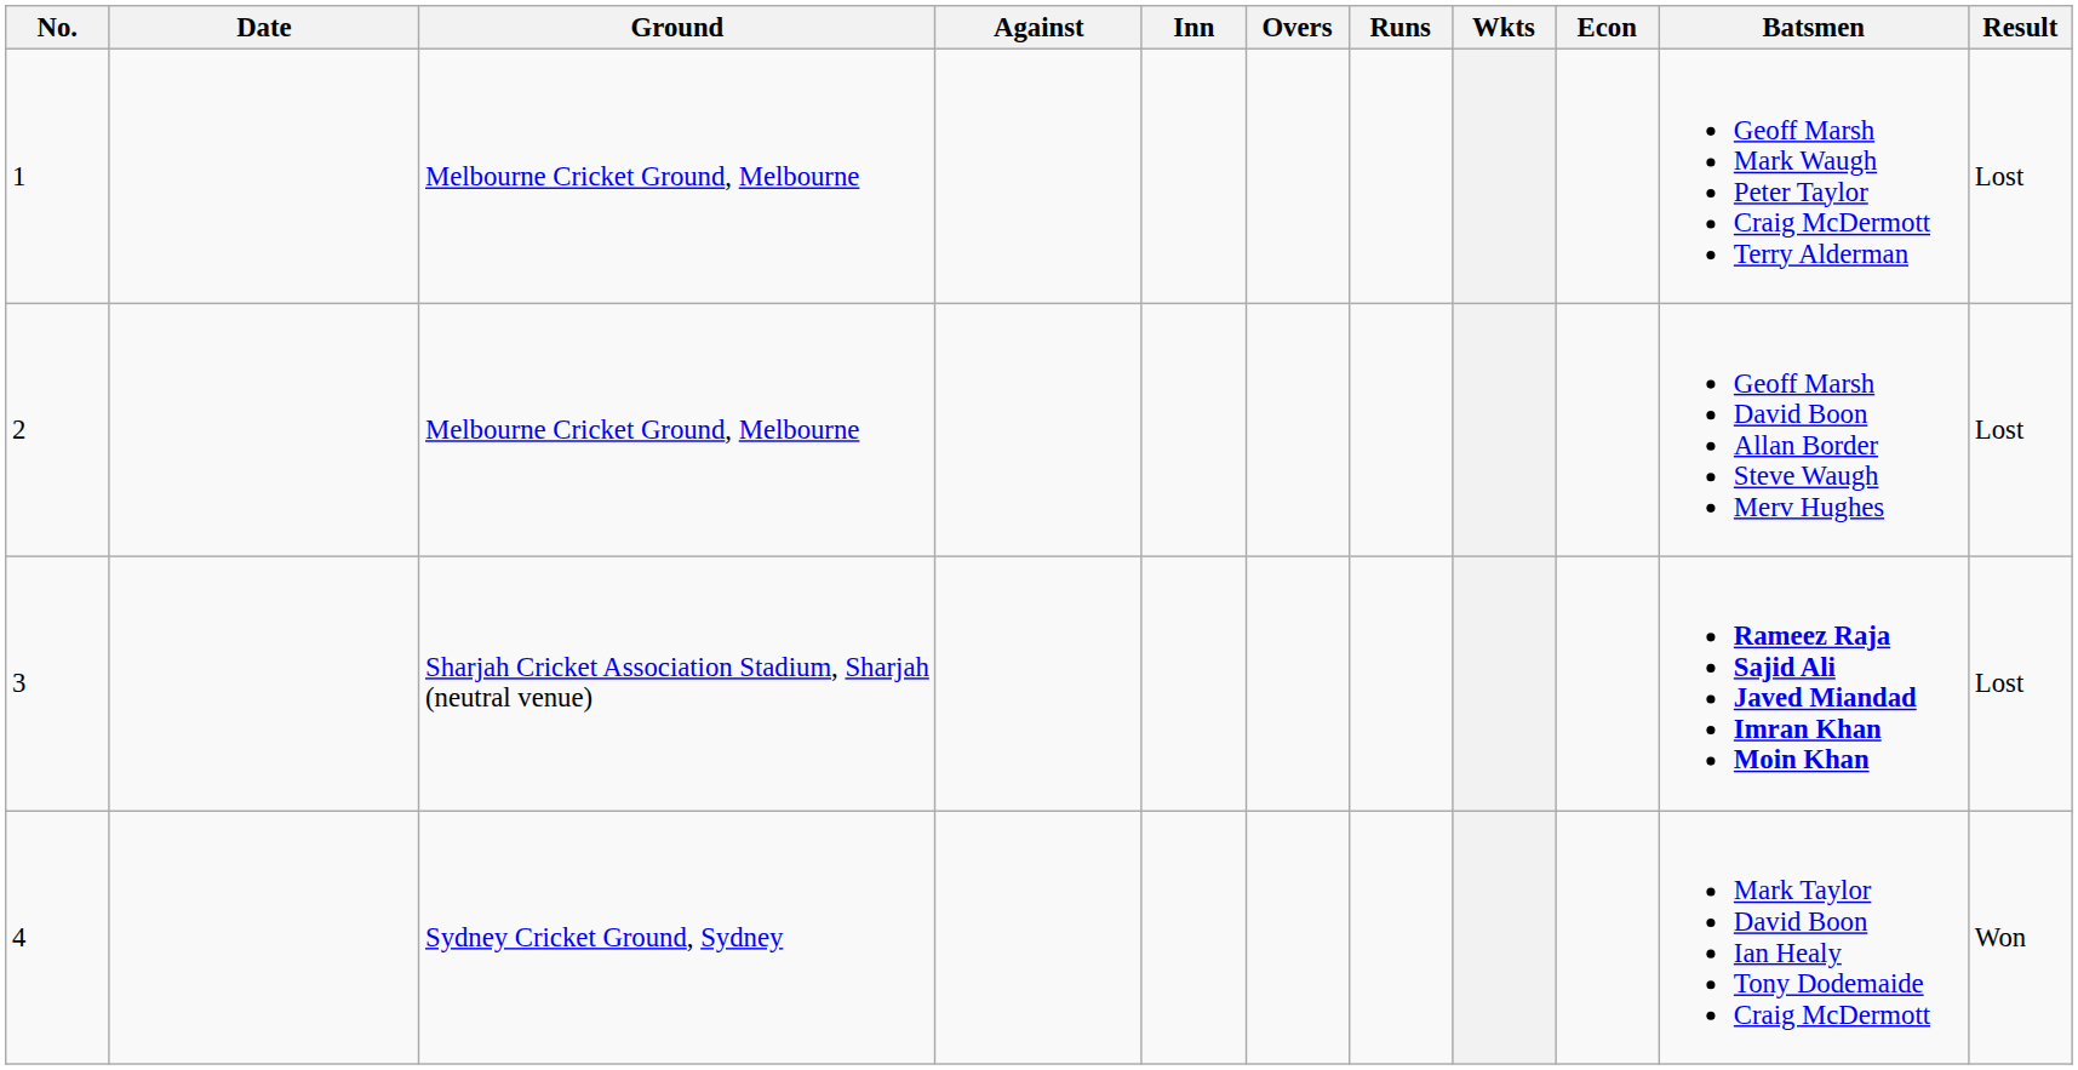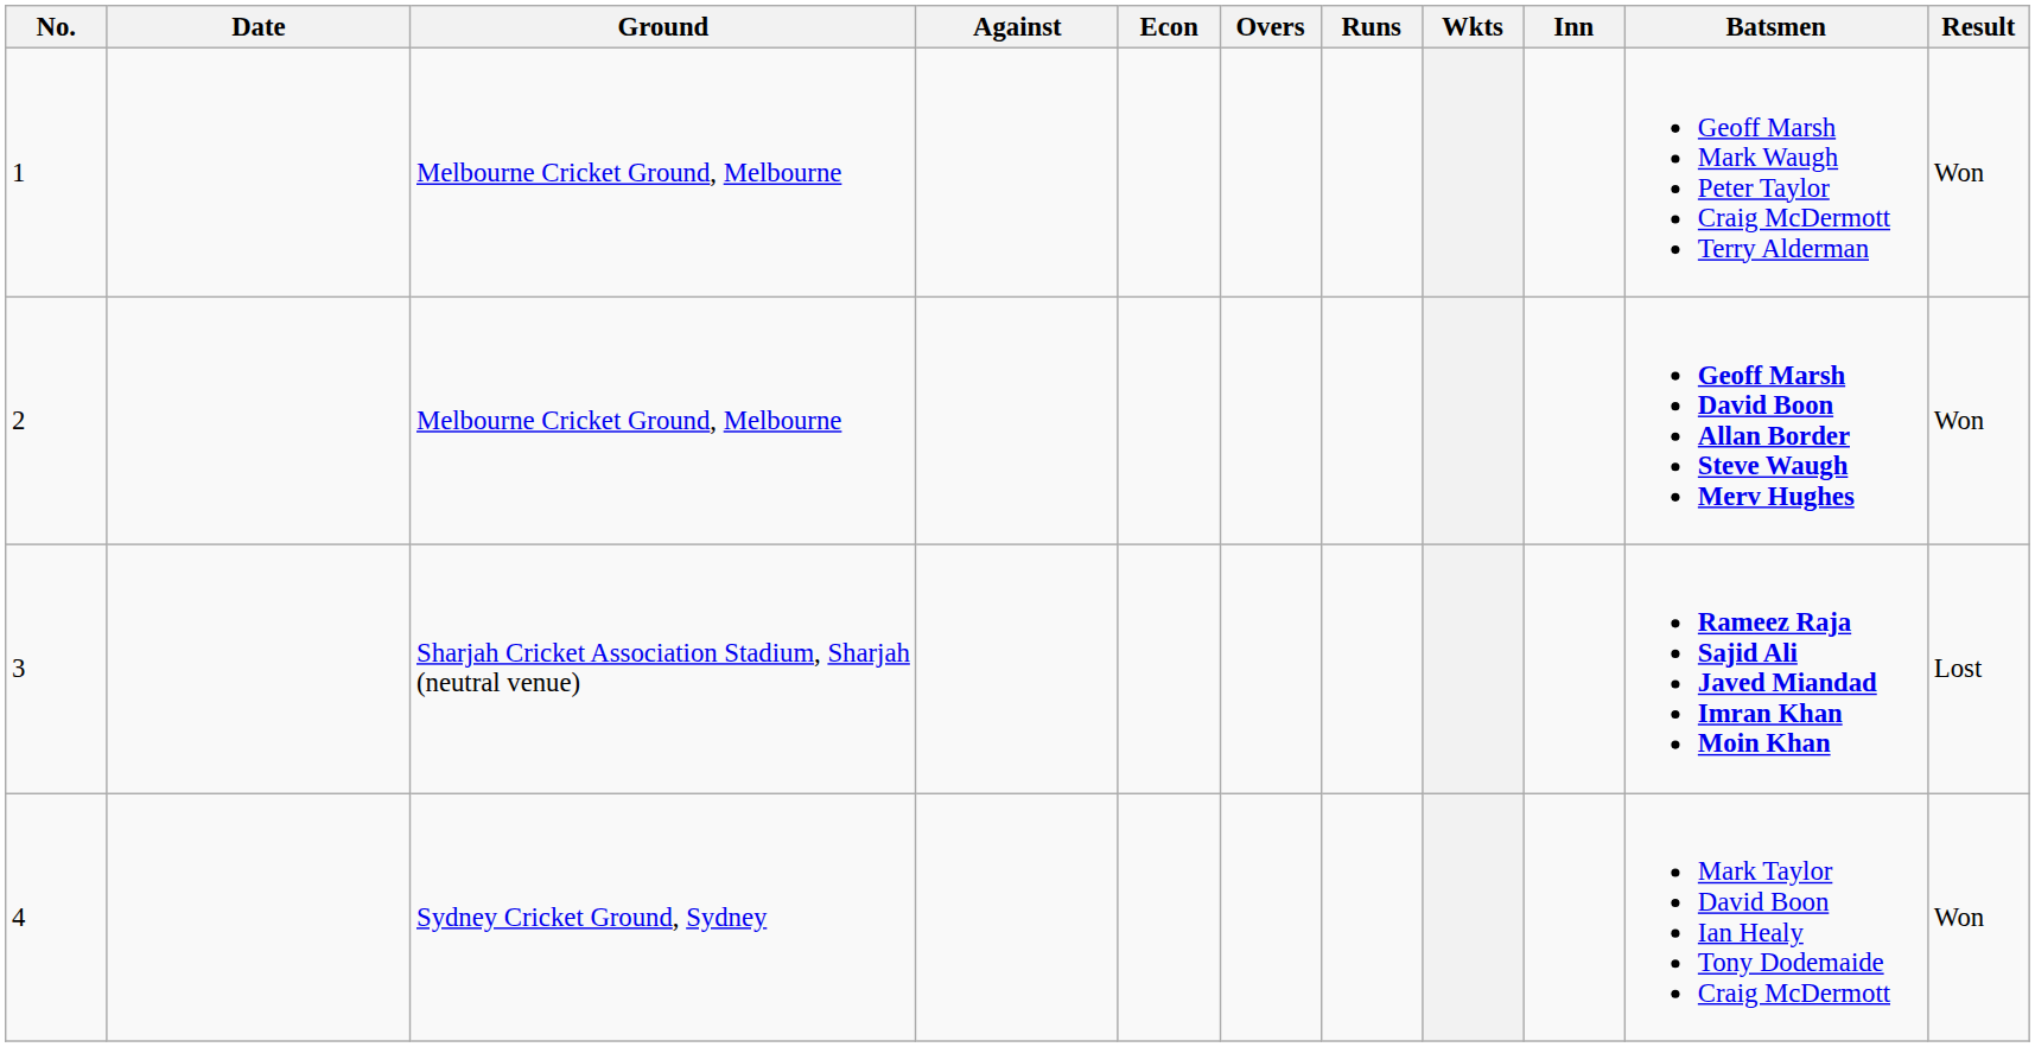 <table class="wikitable plainrowheaders sortable">
 <tr>
 <th style="width:5%;">No.</th>
 <th style="width:15%;">Date</th>
 <th style="width:25%;">Ground</th>
 <th style="width:10%;">Against</th>
-<th style="width:5%;">Inn</th>
+<th style="width:5%;">Econ</th>
 <th style="width:5%;">Overs</th>
 <th style="width:5%;">Runs</th>
 <th style="width:5%;">Wkts</th>
-<th style="width:5%;">Econ</th>
+<th style="width:5%;">Inn</th>
 <th style="width:15%;" class="unsortable">Batsmen</th>
 <th style="width:5%;">Result</th>
 </tr>
 <tr>
 <td>1</td>
 <td></td>
 <td><a href='#'>Melbourne Cricket Ground</a>, <a href='#'>Melbourne</a></td>
 <td></td>
 <td></td>
 <td></td>
 <td></td>
 <th scope="row"></th>
 <td></td>
 <td><br><ul><li><a href='#'>Geoff Marsh</a></li><li><a href='#'>Mark Waugh</a></li><li><a href='#'>Peter Taylor</a></li><li><a href='#'>Craig McDermott</a></li><li><a href='#'>Terry Alderman</a></li></ul></td>
-<td>Lost</td>
+<td>Won</td>
 </tr>
 <tr>
 <td>2</td>
 <td></td>
 <td><a href='#'>Melbourne Cricket Ground</a>, <a href='#'>Melbourne</a></td>
 <td></td>
 <td></td>
 <td></td>
 <td></td>
 <th scope="row"></th>
 <td></td>
-<td><br><ul><li><a href='#'>Geoff Marsh</a></li><li><a href='#'>David Boon</a></li><li><a href='#'>Allan Border</a></li><li><a href='#'>Steve Waugh</a></li><li><a href='#'>Merv Hughes</a></li></ul></td>
-<td>Lost</td>
+<td><strong><br><ul><li><a href='#'>Geoff Marsh</a></li><li><a href='#'>David Boon</a></li><li><a href='#'>Allan Border</a></li><li><a href='#'>Steve Waugh</a></li><li><a href='#'>Merv Hughes</a></li></ul></strong></td>
+<td>Won</td>
 </tr>
 <tr>
 <td>3</td>
 <td></td>
 <td><a href='#'>Sharjah Cricket Association Stadium</a>, <a href='#'>Sharjah</a><br>(neutral venue)</td>
 <td></td>
 <td></td>
 <td></td>
 <td></td>
 <th scope="row"></th>
 <td></td>
 <td><strong><br><ul><li><a href='#'>Rameez Raja</a></li><li><a href='#'>Sajid Ali</a></li><li><a href='#'>Javed Miandad</a></li><li><a href='#'>Imran Khan</a></li><li><a href='#'>Moin Khan</a></li></ul></strong></td>
 <td>Lost</td>
 </tr>
 <tr>
 <td>4</td>
 <td></td>
 <td><a href='#'>Sydney Cricket Ground</a>, <a href='#'>Sydney</a></td>
 <td></td>
 <td></td>
 <td></td>
 <td></td>
 <th scope="row"></th>
 <td></td>
 <td><br><ul><li><a href='#'>Mark Taylor</a></li><li><a href='#'>David Boon</a></li><li><a href='#'>Ian Healy</a></li><li><a href='#'>Tony Dodemaide</a></li><li><a href='#'>Craig McDermott</a></li></ul></td>
 <td>Won</td>
 </tr>
 </table>
